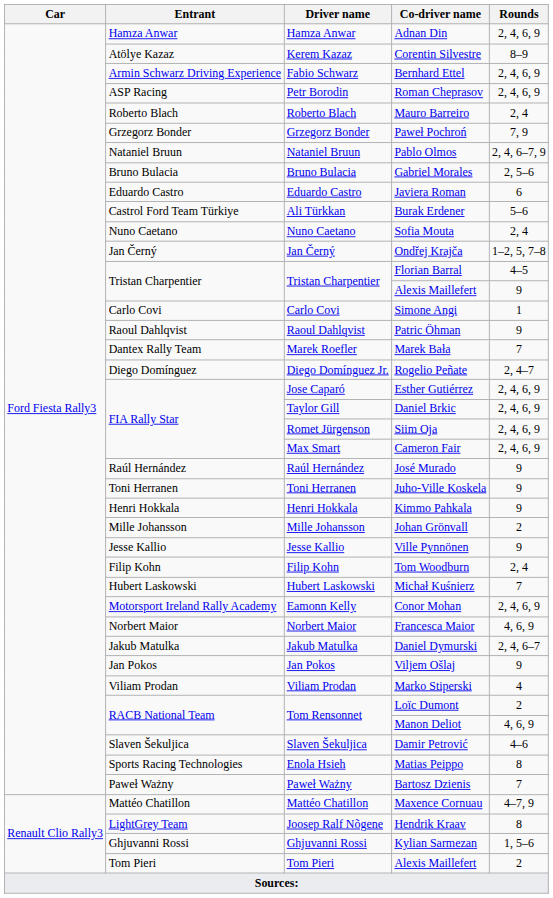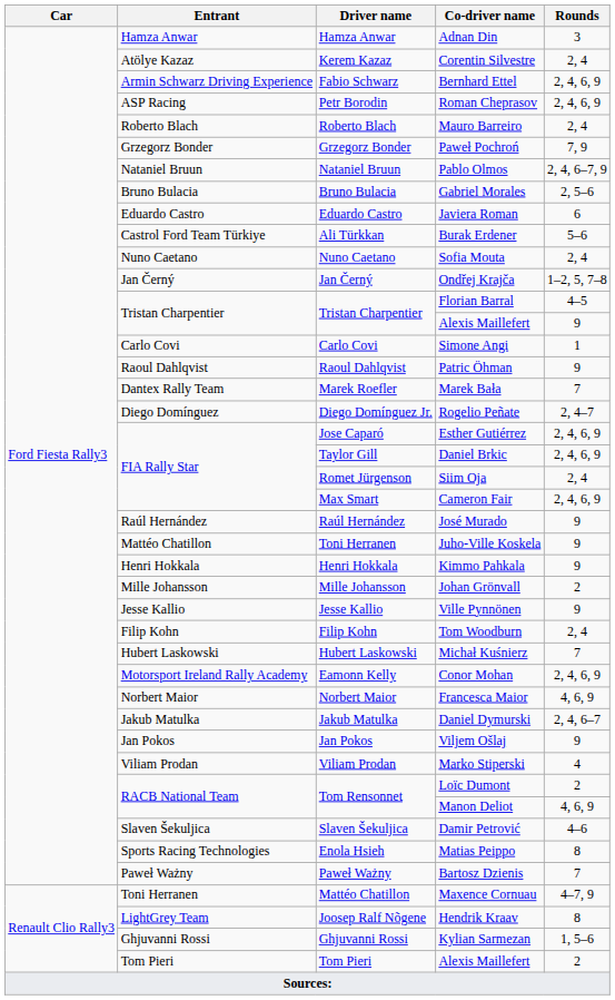 <table class="wikitable" style="font-size: 85%;">
 <tr>
 <th>Car</th>
 <th>Entrant</th>
 <th>Driver name</th>
 <th>Co-driver name</th>
 <th>Rounds</th>
 </tr>
 <tr>
 <td rowspan="39"><a href='#'>Ford Fiesta Rally3</a></td>
 <td> <a href='#'>Hamza Anwar</a></td>
 <td> <a href='#'>Hamza Anwar</a></td>
 <td> <a href='#'>Adnan Din</a></td>
-<td align="center">2, 4, 6, 9</td>
+<td align="center">3</td>
 </tr>
 <tr>
 <td> Atölye Kazaz</td>
 <td> <a href='#'>Kerem Kazaz</a></td>
 <td> <a href='#'>Corentin Silvestre</a></td>
-<td align="center">8–9</td>
+<td align="center">2, 4</td>
 </tr>
 <tr>
 <td> <a href='#'>Armin Schwarz Driving Experience</a></td>
 <td> <a href='#'>Fabio Schwarz</a></td>
 <td> <a href='#'>Bernhard Ettel</a></td>
 <td align="center">2, 4, 6, 9</td>
 </tr>
 <tr>
 <td> ASP Racing</td>
 <td> <a href='#'>Petr Borodin</a></td>
 <td> <a href='#'>Roman Cheprasov</a></td>
 <td align="center">2, 4, 6, 9</td>
 </tr>
 <tr>
 <td> Roberto Blach</td>
 <td> <a href='#'>Roberto Blach</a></td>
 <td> <a href='#'>Mauro Barreiro</a></td>
 <td align="center">2, 4</td>
 </tr>
 <tr>
 <td> Grzegorz Bonder</td>
 <td> <a href='#'>Grzegorz Bonder</a></td>
 <td> <a href='#'>Paweł Pochroń</a></td>
 <td align="center">7, 9</td>
 </tr>
 <tr>
 <td> Nataniel Bruun</td>
 <td> <a href='#'>Nataniel Bruun</a></td>
 <td> <a href='#'>Pablo Olmos</a></td>
 <td align="center">2, 4, 6–7, 9</td>
 </tr>
 <tr>
 <td> Bruno Bulacia</td>
 <td> <a href='#'>Bruno Bulacia</a></td>
 <td> <a href='#'>Gabriel Morales</a></td>
 <td align="center">2, 5–6</td>
 </tr>
 <tr>
 <td> Eduardo Castro</td>
 <td> <a href='#'>Eduardo Castro</a></td>
 <td> <a href='#'>Javiera Roman</a></td>
 <td align="center">6</td>
 </tr>
 <tr>
 <td> Castrol Ford Team Türkiye</td>
 <td> <a href='#'>Ali Türkkan</a></td>
 <td> <a href='#'>Burak Erdener</a></td>
 <td align="center">5–6</td>
 </tr>
 <tr>
 <td> Nuno Caetano</td>
 <td> <a href='#'>Nuno Caetano</a></td>
 <td> <a href='#'>Sofia Mouta</a></td>
 <td align="center">2, 4</td>
 </tr>
 <tr>
 <td> Jan Černý</td>
 <td> <a href='#'>Jan Černý</a></td>
 <td> <a href='#'>Ondřej Krajča</a></td>
 <td align="center">1–2, 5, 7–8</td>
 </tr>
 <tr>
 <td rowspan="2"> Tristan Charpentier</td>
 <td rowspan="2"> <a href='#'>Tristan Charpentier</a></td>
 <td> <a href='#'>Florian Barral</a></td>
 <td align="center">4–5</td>
 </tr>
 <tr>
 <td> <a href='#'>Alexis Maillefert</a></td>
 <td align="center">9</td>
 </tr>
 <tr>
 <td> Carlo Covi</td>
 <td> <a href='#'>Carlo Covi</a></td>
 <td> <a href='#'>Simone Angi</a></td>
 <td align="center">1</td>
 </tr>
 <tr>
 <td> Raoul Dahlqvist</td>
 <td> <a href='#'>Raoul Dahlqvist</a></td>
 <td> <a href='#'>Patric Öhman</a></td>
 <td align="center">9</td>
 </tr>
 <tr>
 <td> Dantex Rally Team</td>
 <td> <a href='#'>Marek Roefler</a></td>
 <td> <a href='#'>Marek Bała</a></td>
 <td align="center">7</td>
 </tr>
 <tr>
 <td> Diego Domínguez</td>
 <td> <a href='#'>Diego Domínguez Jr.</a></td>
 <td> <a href='#'>Rogelio Peñate</a></td>
 <td align="center">2, 4–7</td>
 </tr>
 <tr>
 <td rowspan="4"> <a href='#'>FIA Rally Star</a></td>
 <td> <a href='#'>Jose Caparó</a></td>
 <td> <a href='#'>Esther Gutiérrez</a></td>
 <td align="center">2, 4, 6, 9</td>
 </tr>
 <tr>
 <td> <a href='#'>Taylor Gill</a></td>
 <td> <a href='#'>Daniel Brkic</a></td>
 <td align="center">2, 4, 6, 9</td>
 </tr>
 <tr>
 <td> <a href='#'>Romet Jürgenson</a></td>
 <td> <a href='#'>Siim Oja</a></td>
-<td align="center">2, 4, 6, 9</td>
+<td align="center">2, 4</td>
 </tr>
 <tr>
 <td> <a href='#'>Max Smart</a></td>
 <td> <a href='#'>Cameron Fair</a></td>
 <td align="center">2, 4, 6, 9</td>
 </tr>
 <tr>
 <td> Raúl Hernández</td>
 <td> <a href='#'>Raúl Hernández</a></td>
 <td> <a href='#'>José Murado</a></td>
 <td align="center">9</td>
 </tr>
 <tr>
-<td> Toni Herranen</td>
+<td> Mattéo Chatillon</td>
 <td> <a href='#'>Toni Herranen</a></td>
 <td> <a href='#'>Juho-Ville Koskela</a></td>
 <td align="center">9</td>
 </tr>
 <tr>
 <td> Henri Hokkala</td>
 <td> <a href='#'>Henri Hokkala</a></td>
 <td> <a href='#'>Kimmo Pahkala</a></td>
 <td align="center">9</td>
 </tr>
 <tr>
 <td> Mille Johansson</td>
 <td> <a href='#'>Mille Johansson</a></td>
 <td> <a href='#'>Johan Grönvall</a></td>
 <td align="center">2</td>
 </tr>
 <tr>
 <td> Jesse Kallio</td>
 <td> <a href='#'>Jesse Kallio</a></td>
 <td> <a href='#'>Ville Pynnönen</a></td>
 <td align="center">9</td>
 </tr>
 <tr>
 <td> Filip Kohn</td>
 <td> <a href='#'>Filip Kohn</a></td>
 <td> <a href='#'>Tom Woodburn</a></td>
 <td align="center">2, 4</td>
 </tr>
 <tr>
 <td> Hubert Laskowski</td>
 <td> <a href='#'>Hubert Laskowski</a></td>
 <td> <a href='#'>Michał Kuśnierz</a></td>
 <td align="center">7</td>
 </tr>
 <tr>
 <td> <a href='#'>Motorsport Ireland Rally Academy</a></td>
 <td> <a href='#'>Eamonn Kelly</a></td>
 <td> <a href='#'>Conor Mohan</a></td>
 <td align="center">2, 4, 6, 9</td>
 </tr>
 <tr>
 <td> Norbert Maior</td>
 <td> <a href='#'>Norbert Maior</a></td>
 <td> <a href='#'>Francesca Maior</a></td>
 <td align="center">4, 6, 9</td>
 </tr>
 <tr>
 <td> Jakub Matulka</td>
 <td> <a href='#'>Jakub Matulka</a></td>
 <td> <a href='#'>Daniel Dymurski</a></td>
 <td align="center">2, 4, 6–7</td>
 </tr>
 <tr>
 <td> Jan Pokos</td>
 <td> <a href='#'>Jan Pokos</a></td>
 <td> <a href='#'>Viljem Ošlaj</a></td>
 <td align="center">9</td>
 </tr>
 <tr>
 <td> Viliam Prodan</td>
 <td> <a href='#'>Viliam Prodan</a></td>
 <td> <a href='#'>Marko Stiperski</a></td>
 <td align="center">4</td>
 </tr>
 <tr>
 <td rowspan="2"> <a href='#'>RACB National Team</a></td>
 <td rowspan="2"> <a href='#'>Tom Rensonnet</a></td>
 <td> <a href='#'>Loïc Dumont</a></td>
 <td align="center">2</td>
 </tr>
 <tr>
 <td> <a href='#'>Manon Deliot</a></td>
 <td align="center">4, 6, 9</td>
 </tr>
 <tr>
 <td> Slaven Šekuljica</td>
 <td> <a href='#'>Slaven Šekuljica</a></td>
 <td> <a href='#'>Damir Petrović</a></td>
 <td align="center">4–6</td>
 </tr>
 <tr>
 <td> Sports Racing Technologies</td>
 <td> <a href='#'>Enola Hsieh</a></td>
 <td> <a href='#'>Matias Peippo</a></td>
 <td align="center">8</td>
 </tr>
 <tr>
 <td> Paweł Ważny</td>
 <td> <a href='#'>Paweł Ważny</a></td>
 <td> <a href='#'>Bartosz Dzienis</a></td>
 <td align="center">7</td>
 </tr>
 <tr>
 <td rowspan="4"><a href='#'>Renault Clio Rally3</a></td>
-<td> Mattéo Chatillon</td>
+<td> Toni Herranen</td>
 <td> <a href='#'>Mattéo Chatillon</a></td>
 <td> <a href='#'>Maxence Cornuau</a></td>
 <td align="center">4–7, 9</td>
 </tr>
 <tr>
 <td> <a href='#'>LightGrey Team</a></td>
 <td> <a href='#'>Joosep Ralf Nõgene</a></td>
 <td> <a href='#'>Hendrik Kraav</a></td>
 <td align="center">8</td>
 </tr>
 <tr>
 <td> Ghjuvanni Rossi</td>
 <td> <a href='#'>Ghjuvanni Rossi</a></td>
 <td> <a href='#'>Kylian Sarmezan</a></td>
 <td align="center">1, 5–6</td>
 </tr>
 <tr>
 <td> Tom Pieri</td>
 <td> <a href='#'>Tom Pieri</a></td>
 <td> <a href='#'>Alexis Maillefert</a></td>
 <td align="center">2</td>
 </tr>
 <tr>
 <td colspan="7" style="background-color:#EAECF0;text-align:center"><strong>Sources:</strong></td>
 </tr>
 </table>
